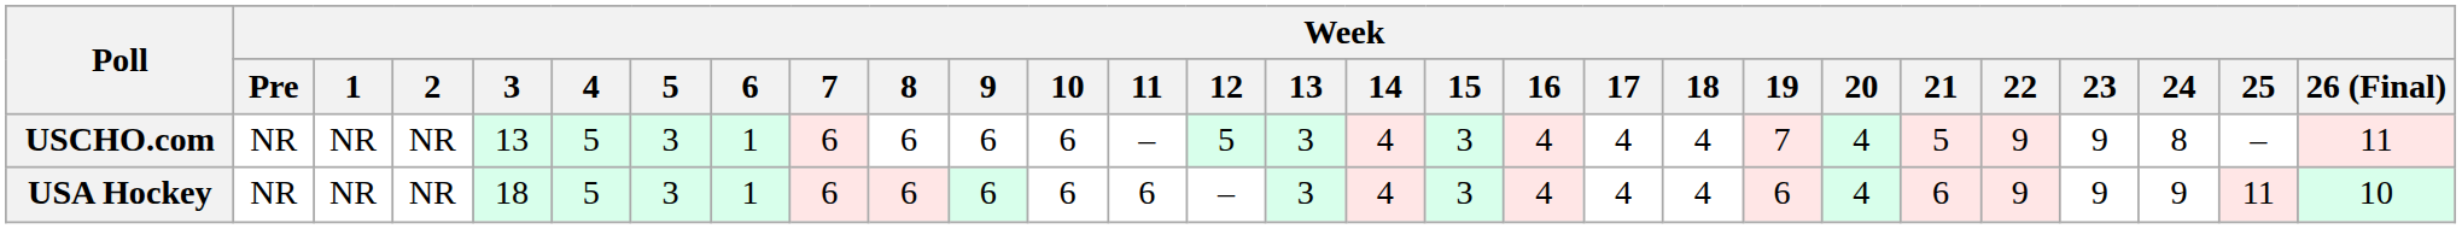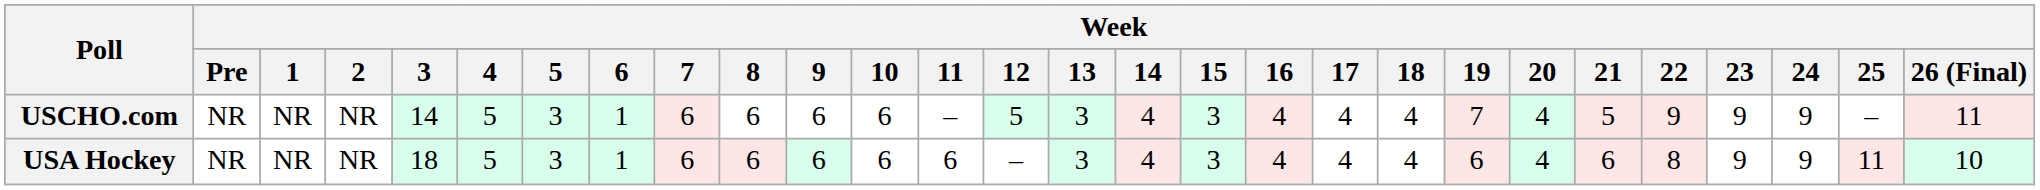 <table class="wikitable" style="white-space:nowrap;">
 <tr>
 <th scope="col" width="100" rowspan="2">Poll</th>
 <th colspan="28">Week</th>
 </tr>
 <tr>
 <th scope="col" width="30">Pre</th>
 <th scope="col" width="30">1</th>
 <th scope="col" width="30">2</th>
 <th scope="col" width="30">3</th>
 <th scope="col" width="30">4</th>
 <th scope="col" width="30">5</th>
 <th scope="col" width="30">6</th>
 <th scope="col" width="30">7</th>
 <th scope="col" width="30">8</th>
 <th scope="col" width="30">9</th>
 <th scope="col" width="30">10</th>
 <th scope="col" width="30">11</th>
 <th scope="col" width="30">12</th>
 <th scope="col" width="30">13</th>
 <th scope="col" width="30">14</th>
 <th scope="col" width="30">15</th>
 <th scope="col" width="30">16</th>
 <th scope="col" width="30">17</th>
 <th scope="col" width="30">18</th>
 <th scope="col" width="30">19</th>
 <th scope="col" width="30">20</th>
 <th scope="col" width="30">21</th>
 <th scope="col" width="30">22</th>
 <th scope="col" width="30">23</th>
 <th scope="col" width="30">24</th>
 <th scope="col" width="30">25</th>
 <th scope="col" width="30">26 (Final)</th>
 </tr>
 <tr style="text-align:center;">
 <th>USCHO.com</th>
 <td bgcolor=FFFFFF>NR</td>
 <td bgcolor=FFFFFF>NR</td>
 <td bgcolor=FFFFFF>NR</td>
-<td bgcolor=D8FFEB>13</td>
+<td bgcolor=D8FFEB>14</td>
 <td bgcolor=D8FFEB>5 </td>
 <td bgcolor=D8FFEB>3 </td>
 <td bgcolor=D8FFEB>1 </td>
 <td bgcolor=FFE6E6>6</td>
 <td bgcolor=FFFFFF>6</td>
 <td bgcolor=FFFFFF>6</td>
 <td bgcolor=FFFFFF>6 </td>
 <td bgcolor=FFFFFF>–</td>
 <td bgcolor=D8FFEB>5 </td>
 <td bgcolor=D8FFEB>3 </td>
 <td bgcolor=FFE6E6>4 </td>
 <td bgcolor=D8FFEB>3 </td>
 <td bgcolor=FFE6E6>4</td>
 <td bgcolor=FFFFFF>4</td>
 <td bgcolor=FFFFFF>4 </td>
 <td bgcolor=FFE6E6>7</td>
 <td bgcolor=D8FFEB>4</td>
 <td bgcolor=FFE6E6>5</td>
 <td bgcolor=FFE6E6>9</td>
 <td bgcolor=FFFFFF>9</td>
-<td bgcolor=FFFFFF>8</td>
+<td bgcolor=FFFFFF>9</td>
 <td bgcolor=FFFFFF>–</td>
 <td bgcolor=FFE6E6>11</td>
 </tr>
 <tr style="text-align:center;">
 <th>USA Hockey</th>
 <td bgcolor=FFFFFF>NR</td>
 <td bgcolor=FFFFFF>NR</td>
 <td bgcolor=FFFFFF>NR</td>
 <td bgcolor=D8FFEB>18</td>
 <td bgcolor=D8FFEB>5 </td>
 <td bgcolor=D8FFEB>3 </td>
 <td bgcolor=D8FFEB>1 </td>
 <td bgcolor=FFE6E6>6</td>
 <td bgcolor=FFE6E6>6</td>
 <td bgcolor=D8FFEB>6</td>
 <td bgcolor=FFFFFF>6</td>
 <td bgcolor=FFFFFF>6</td>
 <td bgcolor=FFFFFF>–</td>
 <td bgcolor=D8FFEB>3 </td>
 <td bgcolor=FFE6E6>4 </td>
 <td bgcolor=D8FFEB>3 </td>
 <td bgcolor=FFE6E6>4</td>
 <td bgcolor=FFFFFF>4</td>
 <td bgcolor=FFFFFF>4</td>
 <td bgcolor=FFE6E6>6</td>
 <td bgcolor=D8FFEB>4</td>
 <td bgcolor=FFE6E6>6</td>
-<td bgcolor=FFE6E6>9</td>
+<td bgcolor=FFE6E6>8</td>
 <td bgcolor=FFFFFF>9</td>
 <td bgcolor=FFFFFF>9</td>
 <td bgcolor=FFE6E6>11</td>
 <td bgcolor=D8FFEB>10</td>
 </tr>
 </table>
